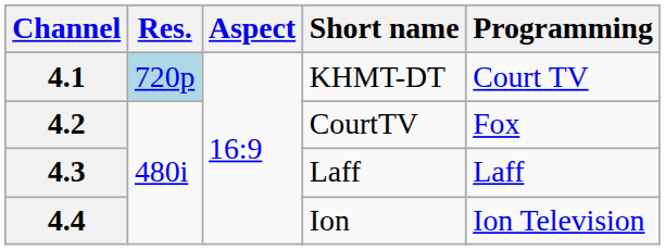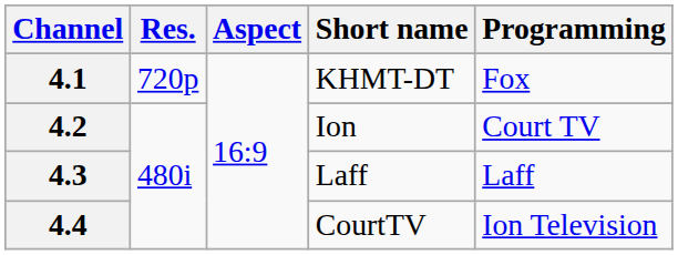 <table class="wikitable">
 <tr>
 <th><a href='#'>Channel</a></th>
 <th><a href='#'>Res.</a></th>
 <th><a href='#'>Aspect</a></th>
 <th>Short name</th>
 <th>Programming</th>
 </tr>
 <tr>
 <th scope = "row">4.1</th>
-<td style="background: lightblue;"><a href='#'>720p</a></td>
+<td><a href='#'>720p</a></td>
 <td rowspan=4><a href='#'>16:9</a></td>
 <td>KHMT-DT</td>
-<td><a href='#'>Court TV</a></td>
+<td><a href='#'>Fox</a></td>
 </tr>
 <tr>
 <th scope = "row">4.2</th>
 <td rowspan=3><a href='#'>480i</a></td>
-<td>CourtTV</td>
-<td><a href='#'>Fox</a></td>
+<td>Ion</td>
+<td><a href='#'>Court TV</a></td>
 </tr>
 <tr>
 <th scope = "row">4.3</th>
 <td>Laff</td>
 <td><a href='#'>Laff</a></td>
 </tr>
 <tr>
 <th scope = "row">4.4</th>
-<td>Ion</td>
+<td>CourtTV</td>
 <td><a href='#'>Ion Television</a></td>
 </tr>
 </table>
